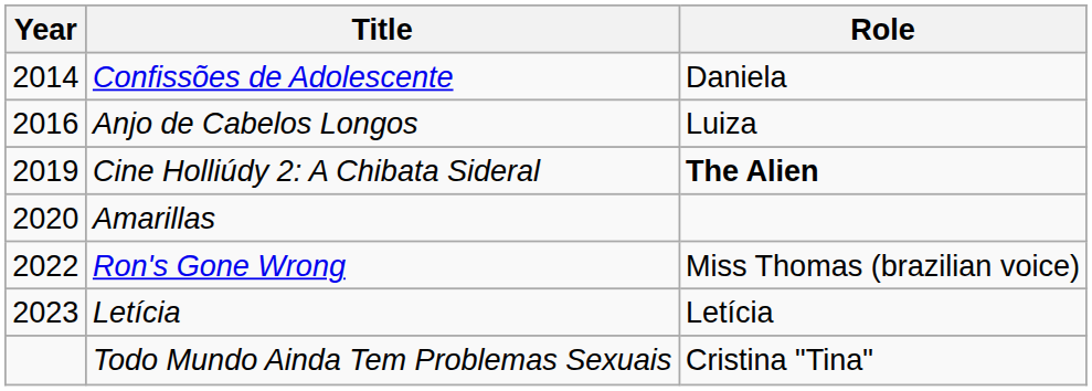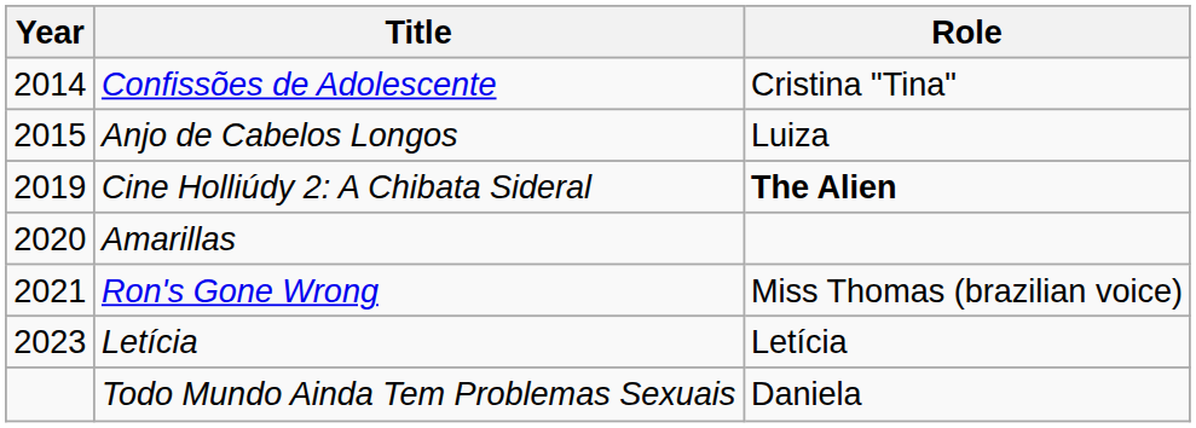 <table class="wikitable" style="font-size:95%;">
 <tr>
 <th>Year</th>
 <th>Title</th>
 <th>Role</th>
 </tr>
 <tr>
 <td>2014</td>
 <td><em><a href='#'>Confissões de Adolescente</a></em></td>
-<td>Daniela</td>
+<td>Cristina "Tina"</td>
 </tr>
 <tr>
-<td>2016</td>
+<td>2015</td>
 <td><em>Anjo de Cabelos Longos</em></td>
 <td>Luiza</td>
 </tr>
 <tr>
 <td>2019</td>
 <td><em>Cine Holliúdy 2: A Chibata Sideral</em></td>
 <td><strong>The Alien</strong></td>
 </tr>
 <tr>
 <td>2020</td>
 <td><em>Amarillas</em></td>
 <td></td>
 </tr>
 <tr>
-<td>2022</td>
+<td>2021</td>
 <td><em><a href='#'>Ron's Gone Wrong</a></em></td>
 <td>Miss Thomas (brazilian voice) </td>
 </tr>
 <tr>
 <td>2023</td>
 <td><em>Letícia</em></td>
 <td>Letícia</td>
 </tr>
 <tr>
 <td></td>
 <td><em>Todo Mundo Ainda Tem Problemas Sexuais</em></td>
-<td>Cristina "Tina"</td>
+<td>Daniela</td>
 </tr>
 </table>
